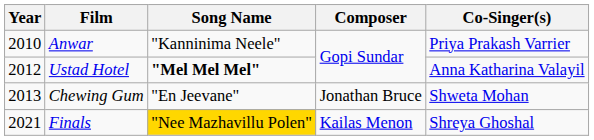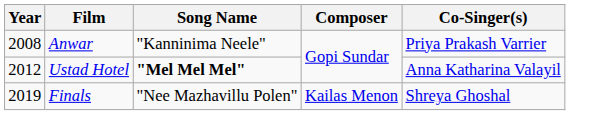 <table class="wikitable">
 <tr>
 <th>Year</th>
 <th>Film</th>
 <th>Song Name</th>
 <th>Composer</th>
 <th>Co-Singer(s)</th>
 </tr>
 <tr>
-<td>2010</td>
+<td>2008</td>
 <td><em><a href='#'>Anwar</a></em></td>
 <td>"Kanninima Neele"</td>
 <td rowspan="2"><a href='#'>Gopi Sundar</a></td>
 <td><a href='#'>Priya Prakash Varrier</a></td>
 </tr>
 <tr>
 <td>2012</td>
 <td><em><a href='#'>Ustad Hotel</a></em></td>
 <td><strong>"Mel Mel Mel"</strong></td>
 <td><a href='#'>Anna Katharina Valayil</a></td>
 </tr>
 <tr>
-<td>2013</td>
-<td><em>Chewing Gum</em></td>
-<td>"En Jeevane"</td>
-<td>Jonathan Bruce</td>
-<td><a href='#'>Shweta Mohan</a></td>
-</tr>
-<tr>
-<td>2021</td>
+<td>2019</td>
 <td><em><a href='#'>Finals</a></em></td>
-<td style="background: gold;">"Nee Mazhavillu Polen"</td>
+<td>"Nee Mazhavillu Polen"</td>
 <td><a href='#'>Kailas Menon</a></td>
 <td><a href='#'>Shreya Ghoshal</a></td>
 </tr>
 </table>
